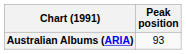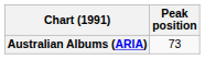 <table class="wikitable plainrowheaders">
 <tr>
 <th>Chart (1991)</th>
 <th>Peak<br>position</th>
 </tr>
 <tr>
 <th scope="row">Australian Albums (<a href='#'>ARIA</a>)</th>
-<td style="text-align:center;">93</td>
+<td style="text-align:center;">73</td>
 </tr>
 </table>
